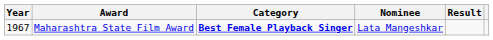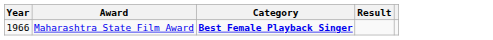 <table class="wikitable">
 <tr>
 <th>Year</th>
 <th>Award</th>
 <th>Category</th>
-<th>Nominee</th>
 <th>Result</th>
 <th></th>
 </tr>
 <tr>
-<td>1967</td>
+<td>1966</td>
 <td><a href='#'>Maharashtra State Film Award</a></td>
 <td><strong><a href='#'>Best Female Playback Singer</a></strong></td>
-<td><a href='#'>Lata Mangeshkar</a></td>
 <td></td>
 <td></td>
 </tr>
 </table>
